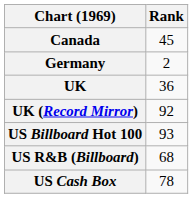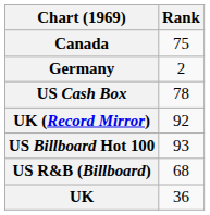 <table class="wikitable sortable plainrowheaders">
 <tr>
 <th scope="col">Chart (1969)</th>
 <th scope="col">Rank</th>
 </tr>
 <tr>
 <th scope="row">Canada</th>
-<td style="text-align:center;">45</td>
+<td style="text-align:center;">75</td>
 </tr>
 <tr>
 <th scope="row">Germany</th>
 <td style="text-align:center;">2</td>
 </tr>
 <tr>
-<th scope="row">UK</th>
-<td style="text-align:center;">36</td>
+<th scope="row">US <em>Cash Box</em></th>
+<td style="text-align:center;">78</td>
 </tr>
 <tr>
 <th scope="row">UK (<em><a href='#'>Record Mirror</a></em>)</th>
 <td style="text-align:center;">92</td>
 </tr>
 <tr>
 <th scope="row">US <em>Billboard</em> Hot 100</th>
 <td style="text-align:center;">93</td>
 </tr>
 <tr>
 <th scope="row">US R&B (<em>Billboard</em>)</th>
 <td style="text-align:center;">68</td>
 </tr>
 <tr>
-<th scope="row">US <em>Cash Box</em></th>
-<td style="text-align:center;">78</td>
+<th scope="row">UK</th>
+<td style="text-align:center;">36</td>
 </tr>
 </table>
